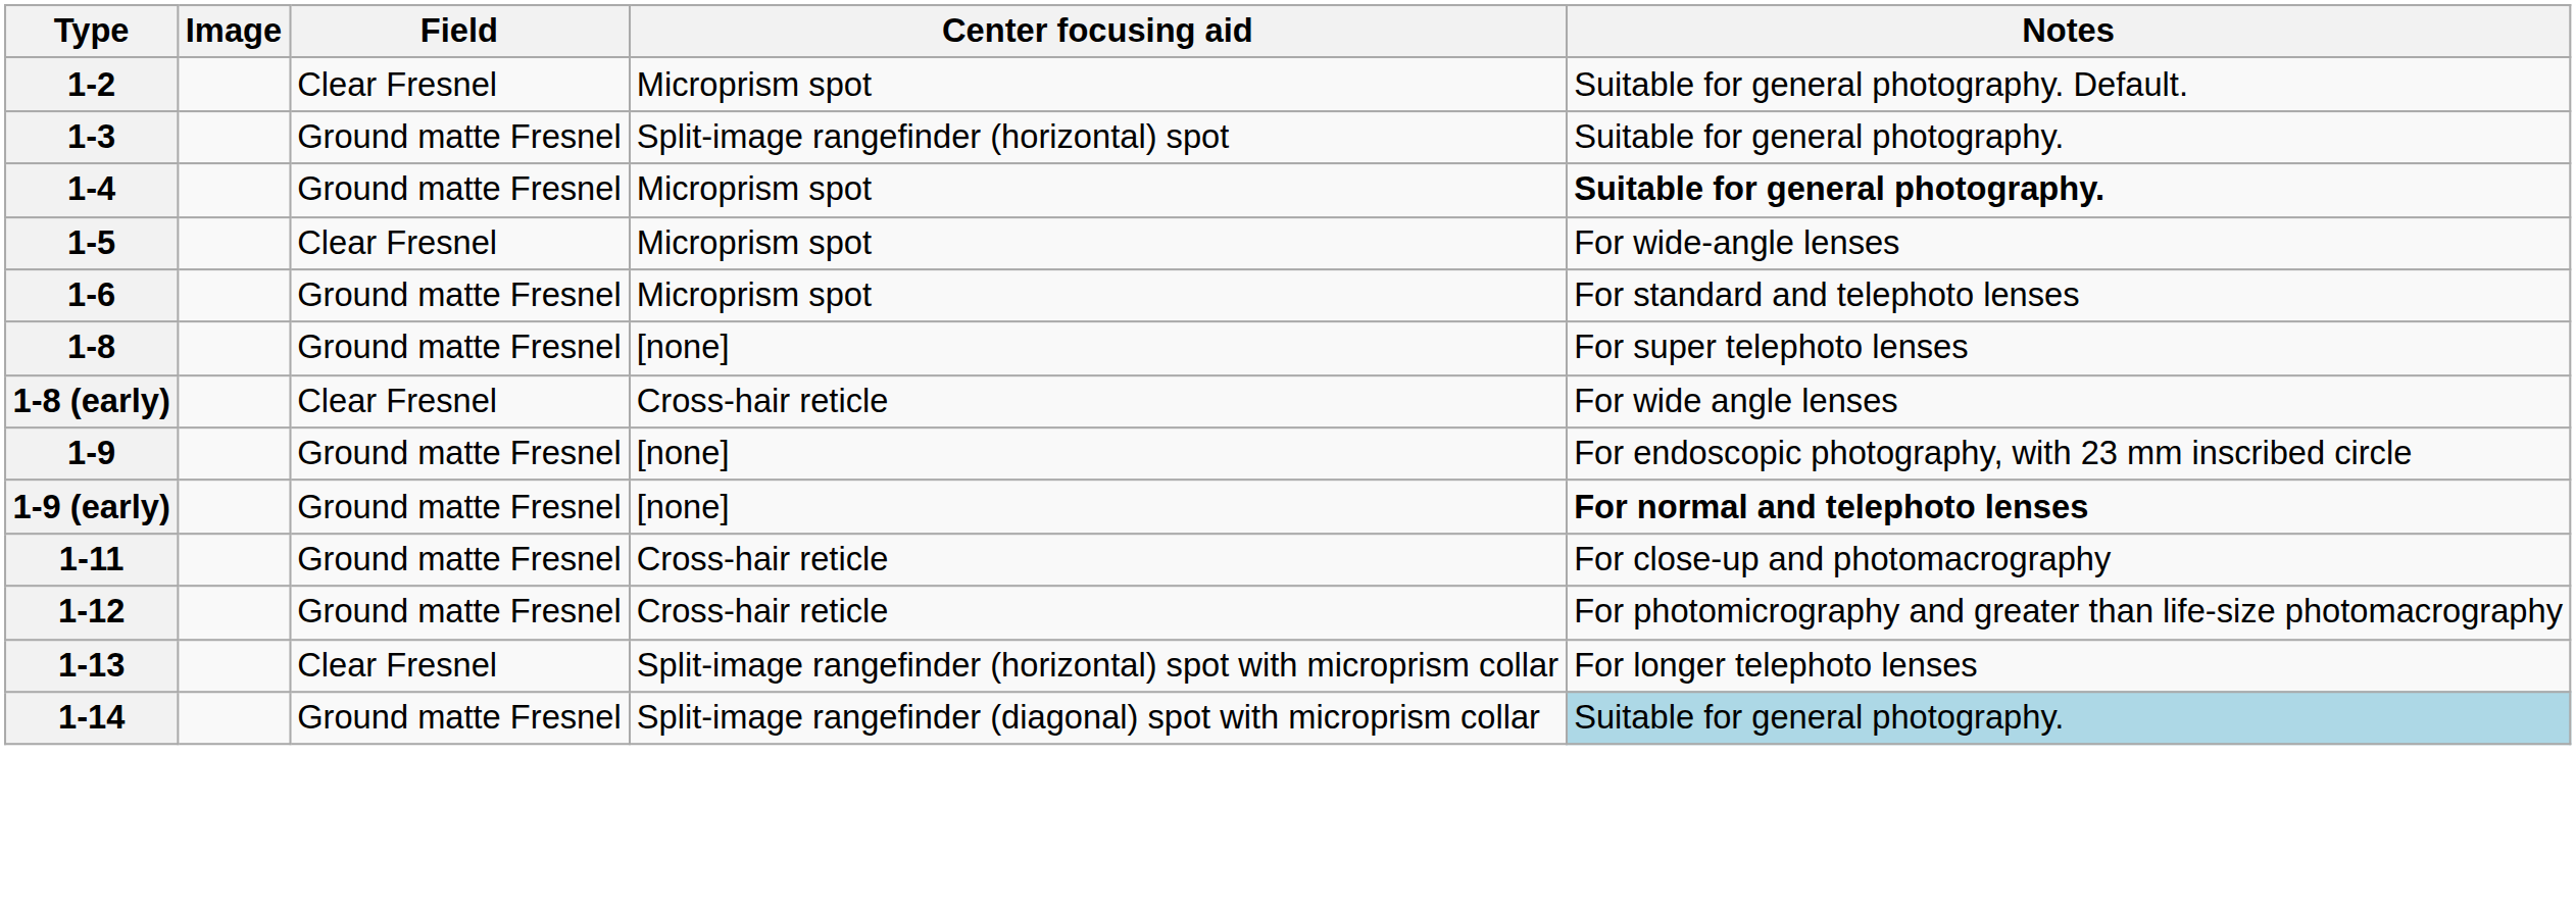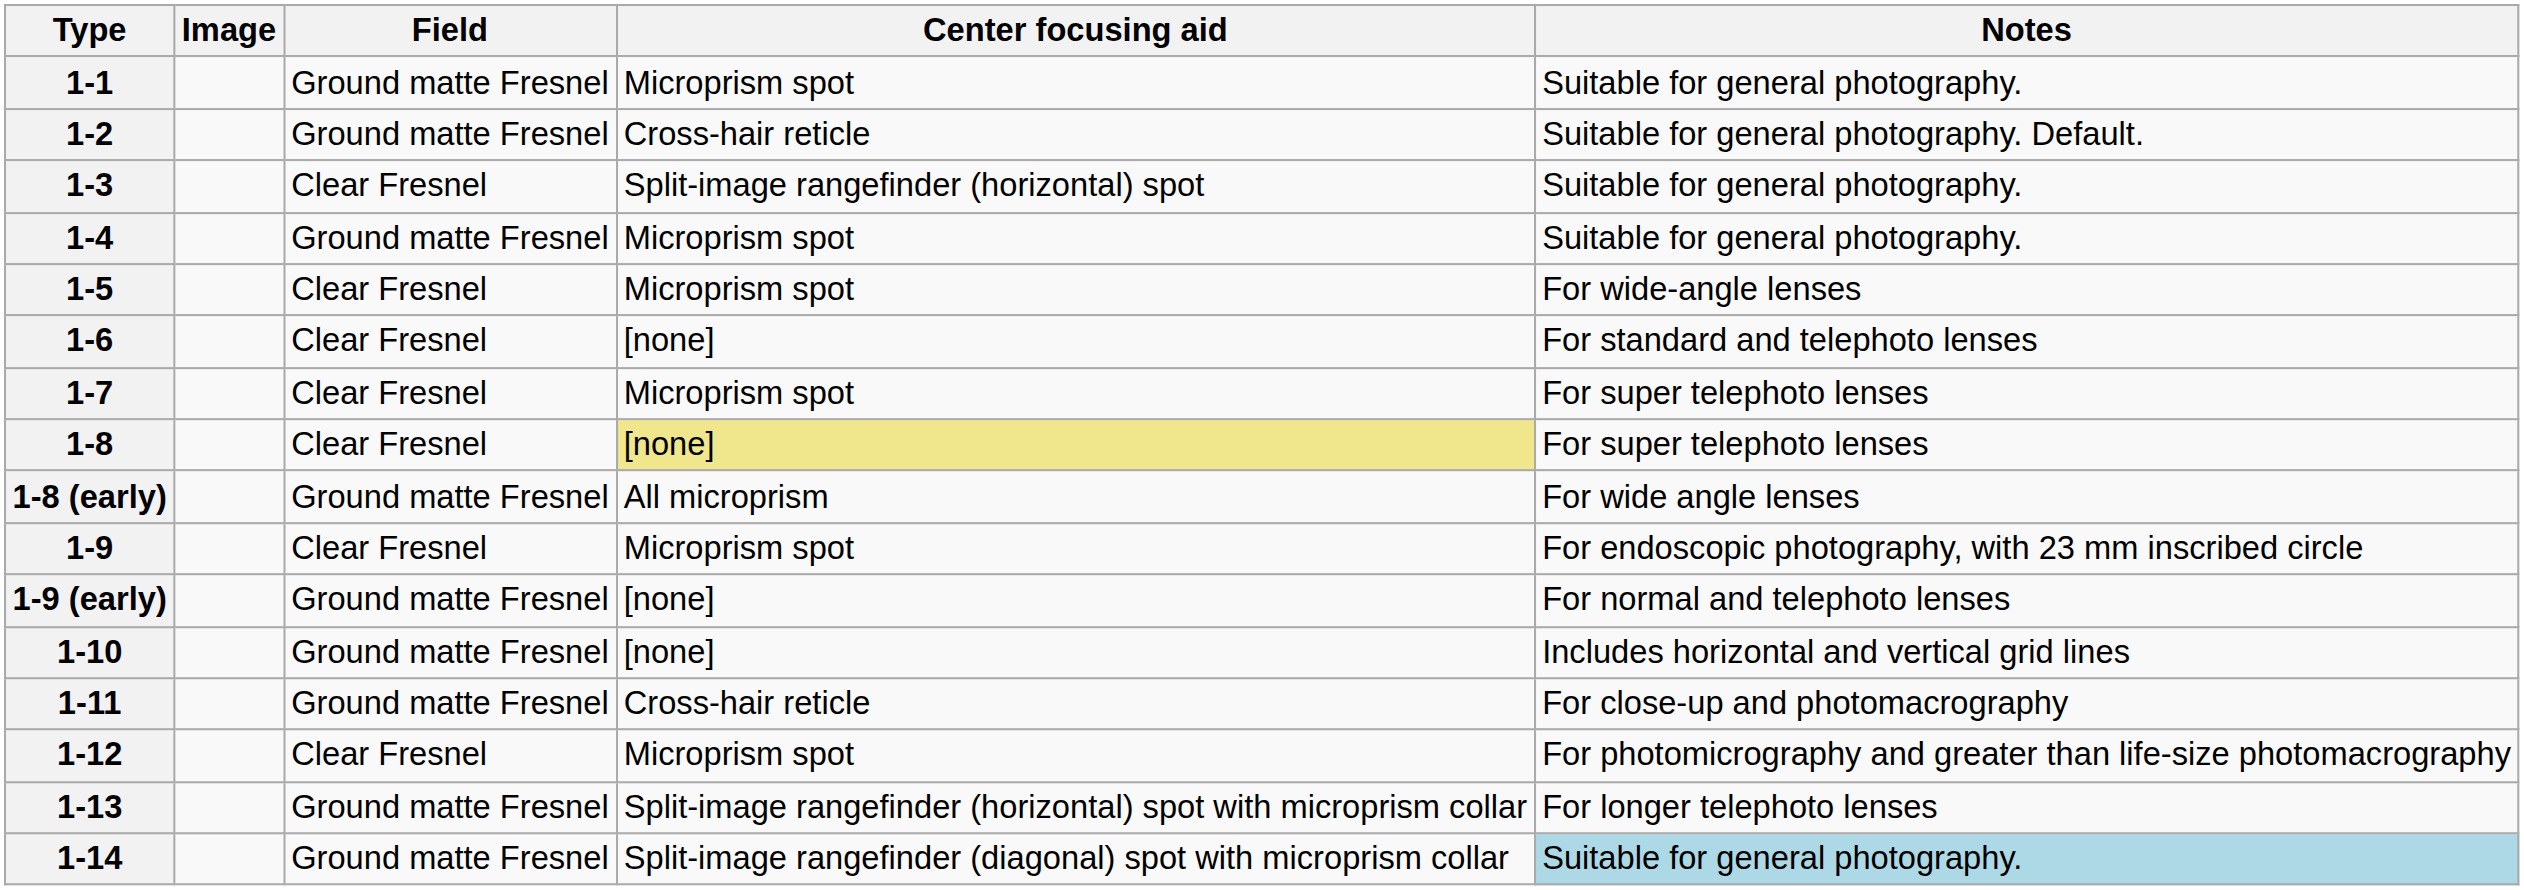 <table class="wikitable" style="font-size:100%;text-align:left;">
 <tr>
 <th>Type</th>
 <th>Image</th>
 <th>Field</th>
 <th>Center focusing aid</th>
 <th>Notes</th>
 </tr>
 <tr>
+<th>1-1</th>
+<td></td>
+<td>Ground matte Fresnel</td>
+<td>Microprism spot</td>
+<td>Suitable for general photography.</td>
+</tr>
+<tr>
 <th>1-2</th>
 <td></td>
-<td>Clear Fresnel</td>
-<td>Microprism spot</td>
+<td>Ground matte Fresnel</td>
+<td>Cross-hair reticle</td>
 <td>Suitable for general photography. Default.</td>
 </tr>
 <tr>
 <th>1-3</th>
 <td></td>
-<td>Ground matte Fresnel</td>
+<td>Clear Fresnel</td>
 <td>Split-image rangefinder (horizontal) spot</td>
 <td>Suitable for general photography.</td>
 </tr>
 <tr>
 <th>1-4</th>
 <td></td>
 <td>Ground matte Fresnel</td>
 <td>Microprism spot</td>
-<td><strong>Suitable for general photography.</strong></td>
+<td>Suitable for general photography.</td>
 </tr>
 <tr>
 <th>1-5</th>
 <td></td>
 <td>Clear Fresnel</td>
 <td>Microprism spot</td>
 <td>For wide-angle lenses</td>
 </tr>
 <tr>
 <th>1-6</th>
 <td></td>
-<td>Ground matte Fresnel</td>
+<td>Clear Fresnel</td>
+<td>[none]</td>
+<td>For standard and telephoto lenses</td>
+</tr>
+<tr>
+<th>1-7</th>
+<td></td>
+<td>Clear Fresnel</td>
 <td>Microprism spot</td>
-<td>For standard and telephoto lenses</td>
+<td>For super telephoto lenses</td>
 </tr>
 <tr>
 <th>1-8</th>
 <td></td>
-<td>Ground matte Fresnel</td>
-<td>[none]</td>
+<td>Clear Fresnel</td>
+<td style="background: khaki;">[none]</td>
 <td>For super telephoto lenses</td>
 </tr>
 <tr>
 <th>1-8 (early)</th>
 <td></td>
-<td>Clear Fresnel</td>
-<td>Cross-hair reticle</td>
+<td>Ground matte Fresnel</td>
+<td>All microprism</td>
 <td>For wide angle lenses</td>
 </tr>
 <tr>
 <th>1-9</th>
 <td></td>
-<td>Ground matte Fresnel</td>
-<td>[none]</td>
+<td>Clear Fresnel</td>
+<td>Microprism spot</td>
 <td>For endoscopic photography, with 23 mm inscribed circle</td>
 </tr>
 <tr>
 <th>1-9 (early)</th>
 <td></td>
 <td>Ground matte Fresnel</td>
 <td>[none]</td>
-<td><strong>For normal and telephoto lenses</strong></td>
+<td>For normal and telephoto lenses</td>
+</tr>
+<tr>
+<th>1-10</th>
+<td></td>
+<td>Ground matte Fresnel</td>
+<td>[none]</td>
+<td>Includes horizontal and vertical grid lines</td>
 </tr>
 <tr>
 <th>1-11</th>
 <td></td>
 <td>Ground matte Fresnel</td>
 <td>Cross-hair reticle</td>
 <td>For close-up and photomacrography</td>
 </tr>
 <tr>
 <th>1-12</th>
 <td></td>
-<td>Ground matte Fresnel</td>
-<td>Cross-hair reticle</td>
+<td>Clear Fresnel</td>
+<td>Microprism spot</td>
 <td>For photomicrography and greater than life-size photomacrography</td>
 </tr>
 <tr>
 <th>1-13</th>
 <td></td>
-<td>Clear Fresnel</td>
+<td>Ground matte Fresnel</td>
 <td>Split-image rangefinder (horizontal) spot with microprism collar</td>
 <td>For longer telephoto lenses</td>
 </tr>
 <tr>
 <th>1-14</th>
 <td></td>
 <td>Ground matte Fresnel</td>
 <td>Split-image rangefinder (diagonal) spot with microprism collar</td>
 <td style="background: lightblue;">Suitable for general photography.</td>
 </tr>
 </table>
